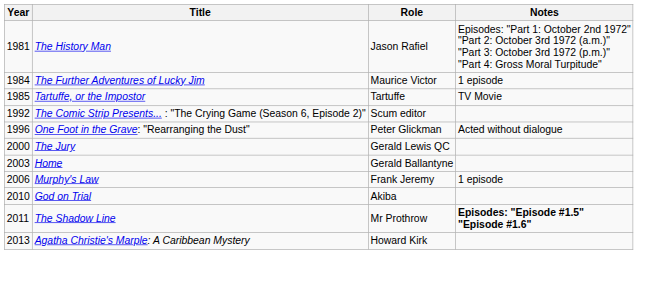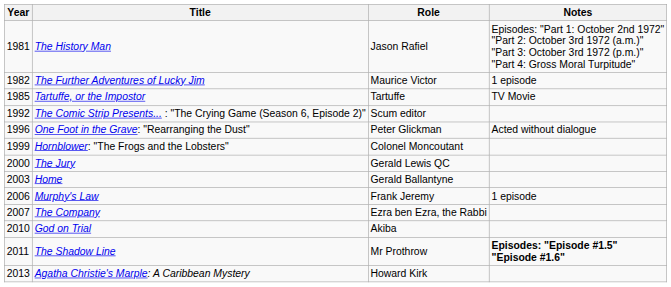 <table class="wikitable">
 <tr>
 <th>Year</th>
 <th>Title</th>
 <th>Role</th>
 <th>Notes</th>
 </tr>
 <tr>
 <td>1981</td>
 <td><em><a href='#'>The History Man</a></em></td>
 <td>Jason Rafiel</td>
 <td>Episodes: "Part 1: October 2nd 1972" <br> "Part 2: October 3rd 1972 (a.m.)" <br> "Part 3: October 3rd 1972 (p.m.)" <br> "Part 4: Gross Moral Turpitude"</td>
 </tr>
 <tr>
-<td>1984</td>
+<td>1982</td>
 <td><em><a href='#'>The Further Adventures of Lucky Jim</a></em></td>
 <td>Maurice Victor</td>
 <td>1 episode</td>
 </tr>
 <tr>
 <td>1985</td>
 <td><em><a href='#'>Tartuffe, or the Impostor</a></em></td>
 <td>Tartuffe</td>
 <td>TV Movie</td>
 </tr>
 <tr>
 <td>1992</td>
 <td><em><a href='#'>The Comic Strip Presents...</a></em> : "The Crying Game (Season 6, Episode 2)"</td>
 <td>Scum editor</td>
 </tr>
 <tr>
 <td>1996</td>
 <td><em><a href='#'>One Foot in the Grave</a></em>: "Rearranging the Dust"</td>
 <td>Peter Glickman</td>
 <td>Acted without dialogue</td>
 </tr>
 <tr>
+<td>1999</td>
+<td><em><a href='#'>Hornblower</a></em>: "The Frogs and the Lobsters"</td>
+<td>Colonel Moncoutant</td>
+<td></td>
+</tr>
+<tr>
 <td>2000</td>
 <td><em><a href='#'>The Jury</a></em></td>
 <td>Gerald Lewis QC</td>
 <td></td>
 </tr>
 <tr>
 <td>2003</td>
 <td><em><a href='#'>Home</a></em></td>
 <td>Gerald Ballantyne</td>
 <td></td>
 </tr>
 <tr>
 <td>2006</td>
 <td><em><a href='#'>Murphy's Law</a></em></td>
 <td>Frank Jeremy</td>
 <td>1 episode</td>
+</tr>
+<tr>
+<td>2007</td>
+<td><em><a href='#'>The Company</a></em></td>
+<td>Ezra ben Ezra, the Rabbi</td>
+<td></td>
 </tr>
 <tr>
 <td>2010</td>
 <td><em><a href='#'>God on Trial</a></em></td>
 <td>Akiba</td>
 <td></td>
 </tr>
 <tr>
 <td>2011</td>
 <td><em><a href='#'>The Shadow Line</a></em></td>
 <td>Mr Prothrow</td>
 <td><strong>Episodes: "Episode #1.5" <br> "Episode #1.6"</strong></td>
 </tr>
 <tr>
 <td>2013</td>
 <td><em><a href='#'>Agatha Christie's Marple</a>: A Caribbean Mystery</em></td>
 <td>Howard Kirk</td>
 <td></td>
 </tr>
 </table>
